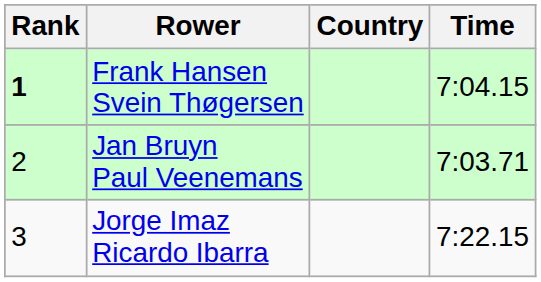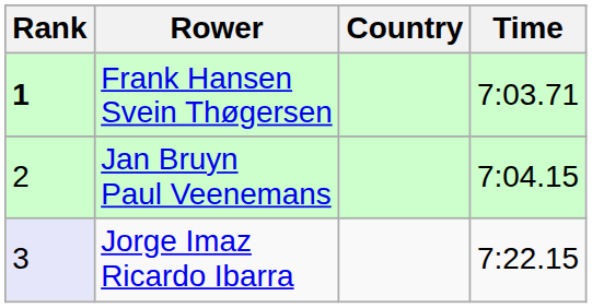 <table class="wikitable sortable" style="text-align:middle">
 <tr>
 <th>Rank</th>
 <th>Rower</th>
 <th>Country</th>
 <th>Time</th>
 </tr>
 <tr bgcolor=ccffcc>
 <td><strong>1</strong></td>
 <td><a href='#'>Frank Hansen</a><br><a href='#'>Svein Thøgersen</a></td>
 <td></td>
-<td>7:04.15</td>
+<td>7:03.71</td>
 </tr>
 <tr bgcolor=ccffcc>
 <td>2</td>
 <td><a href='#'>Jan Bruyn</a><br><a href='#'>Paul Veenemans</a></td>
 <td></td>
-<td>7:03.71</td>
+<td>7:04.15</td>
 </tr>
 <tr>
-<td>3</td>
+<td style="background: lavender;">3</td>
 <td><a href='#'>Jorge Imaz</a><br><a href='#'>Ricardo Ibarra</a></td>
 <td></td>
 <td>7:22.15</td>
 </tr>
 </table>
